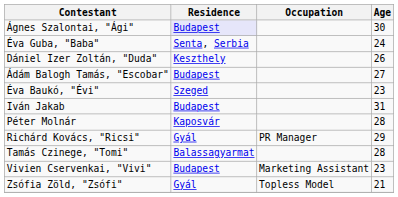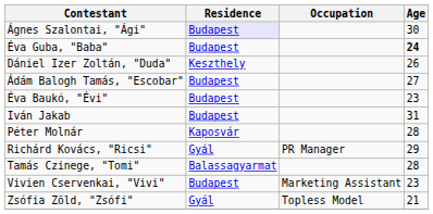 <table class=wikitable>
 <tr>
 <th>Contestant</th>
 <th>Residence</th>
 <th>Occupation</th>
 <th>Age</th>
 </tr>
 <tr>
 <td>Ágnes Szalontai, "Ági"</td>
 <td style="background: lavender;"><a href='#'>Budapest</a></td>
 <td></td>
 <td>30</td>
 </tr>
 <tr>
 <td>Éva Guba, "Baba"</td>
-<td><a href='#'>Senta</a>, <a href='#'>Serbia</a></td>
+<td><a href='#'>Budapest</a></td>
 <td></td>
-<td>24</td>
+<td><strong>24</strong></td>
 </tr>
 <tr>
 <td>Dániel Izer Zoltán, "Duda"</td>
 <td><a href='#'>Keszthely</a></td>
 <td></td>
 <td>26</td>
 </tr>
 <tr>
 <td>Ádám Balogh Tamás, "Escobar"</td>
 <td><a href='#'>Budapest</a></td>
 <td></td>
 <td>27</td>
 </tr>
 <tr>
 <td>Éva Baukó, "Évi"</td>
-<td><a href='#'>Szeged</a></td>
+<td><a href='#'>Budapest</a></td>
 <td></td>
 <td>23</td>
 </tr>
 <tr>
 <td>Iván Jakab</td>
 <td><a href='#'>Budapest</a></td>
 <td></td>
 <td>31</td>
 </tr>
 <tr>
 <td>Péter Molnár</td>
 <td><a href='#'>Kaposvár</a></td>
 <td></td>
 <td>28</td>
 </tr>
 <tr>
 <td>Richárd Kovács, "Ricsi"</td>
 <td><a href='#'>Gyál</a></td>
 <td>PR Manager</td>
 <td>29</td>
 </tr>
 <tr>
 <td>Tamás Czinege, "Tomi"</td>
 <td><a href='#'>Balassagyarmat</a></td>
 <td></td>
 <td>28</td>
 </tr>
 <tr>
 <td>Vivien Cservenkai, "Vivi"</td>
 <td><a href='#'>Budapest</a></td>
 <td>Marketing Assistant</td>
 <td>23</td>
 </tr>
 <tr>
 <td>Zsófia Zöld, "Zsófi"</td>
 <td><a href='#'>Gyál</a></td>
 <td>Topless Model</td>
 <td>21</td>
 </tr>
 <tr>
 </tr>
 </table>
